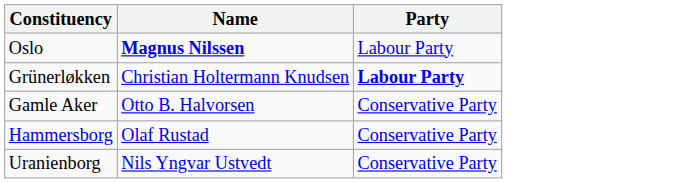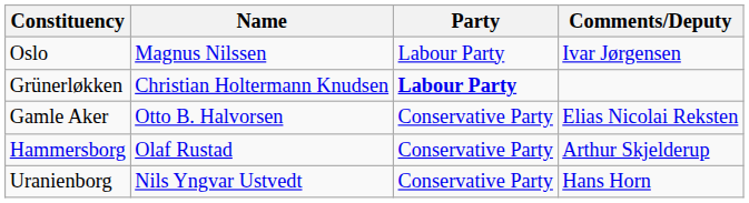 <table class="wikitable">
 <tr>
 <th>Constituency</th>
 <th>Name</th>
 <th>Party</th>
+<th>Comments/Deputy</th>
 </tr>
 <tr>
 <td>Oslo</td>
-<td><strong><a href='#'>Magnus Nilssen</a></strong></td>
+<td><a href='#'>Magnus Nilssen</a></td>
 <td><a href='#'>Labour Party</a></td>
+<td><a href='#'>Ivar Jørgensen</a></td>
 </tr>
 <tr>
 <td>Grünerløkken</td>
 <td><a href='#'>Christian Holtermann Knudsen</a></td>
 <td><strong><a href='#'>Labour Party</a></strong></td>
+<td></td>
 </tr>
 <tr>
 <td>Gamle Aker</td>
 <td><a href='#'>Otto B. Halvorsen</a></td>
 <td><a href='#'>Conservative Party</a></td>
+<td><a href='#'>Elias Nicolai Reksten</a></td>
 </tr>
 <tr>
 <td><a href='#'>Hammersborg</a></td>
 <td><a href='#'>Olaf Rustad</a></td>
 <td><a href='#'>Conservative Party</a></td>
+<td><a href='#'>Arthur Skjelderup</a></td>
 </tr>
 <tr>
 <td>Uranienborg</td>
 <td><a href='#'>Nils Yngvar Ustvedt</a></td>
 <td><a href='#'>Conservative Party</a></td>
+<td><a href='#'>Hans Horn</a></td>
 </tr>
 </table>
